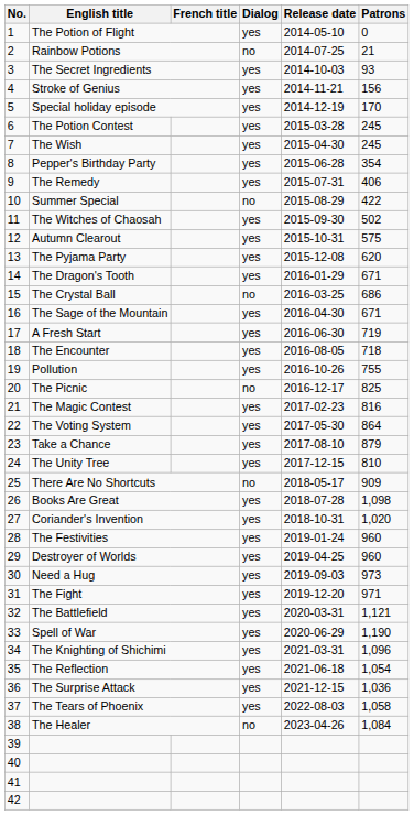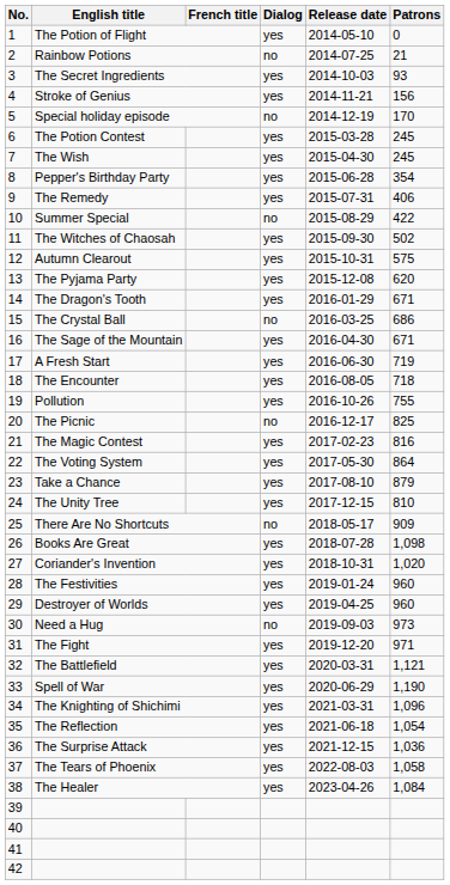 <table class="wikitable">
 <tr>
 <th>No.</th>
 <th>English title</th>
 <th>French title</th>
 <th>Dialog</th>
 <th>Release date</th>
 <th>Patrons</th>
 </tr>
 <tr>
 <td>1</td>
 <td colspan=2>The Potion of Flight</td>
 <td>yes</td>
 <td>2014-05-10</td>
 <td>0</td>
 </tr>
 <tr>
 <td>2</td>
 <td colspan=2>Rainbow Potions</td>
 <td>no</td>
 <td>2014-07-25</td>
 <td>21</td>
 </tr>
 <tr>
 <td>3</td>
 <td colspan=2>The Secret Ingredients</td>
 <td>yes</td>
 <td>2014-10-03</td>
 <td>93</td>
 </tr>
 <tr>
 <td>4</td>
 <td colspan=2>Stroke of Genius</td>
 <td>yes</td>
 <td>2014-11-21</td>
 <td>156</td>
 </tr>
 <tr>
 <td>5</td>
 <td colspan=2>Special holiday episode</td>
-<td>yes</td>
+<td>no</td>
 <td>2014-12-19</td>
 <td>170</td>
 </tr>
 <tr>
 <td>6</td>
 <td>The Potion Contest</td>
 <td><em></em></td>
 <td>yes</td>
 <td>2015-03-28</td>
 <td>245</td>
 </tr>
 <tr>
 <td>7</td>
 <td>The Wish</td>
 <td><em></em></td>
 <td>yes</td>
 <td>2015-04-30</td>
 <td>245</td>
 </tr>
 <tr>
 <td>8</td>
 <td>Pepper's Birthday Party</td>
 <td><em></em></td>
 <td>yes</td>
 <td>2015-06-28</td>
 <td>354</td>
 </tr>
 <tr>
 <td>9</td>
 <td>The Remedy</td>
 <td><em></em></td>
 <td>yes</td>
 <td>2015-07-31</td>
 <td>406</td>
 </tr>
 <tr>
 <td>10</td>
 <td>Summer Special</td>
 <td><em></em></td>
 <td>no</td>
 <td>2015-08-29</td>
 <td>422</td>
 </tr>
 <tr>
 <td>11</td>
 <td>The Witches of Chaosah</td>
 <td><em></em></td>
 <td>yes</td>
 <td>2015-09-30</td>
 <td>502</td>
 </tr>
 <tr>
 <td>12</td>
 <td>Autumn Clearout</td>
 <td><em></em></td>
 <td>yes</td>
 <td>2015-10-31</td>
 <td>575</td>
 </tr>
 <tr>
 <td>13</td>
 <td>The Pyjama Party</td>
 <td><em></em></td>
 <td>yes</td>
 <td>2015-12-08</td>
 <td>620</td>
 </tr>
 <tr>
 <td>14</td>
 <td>The Dragon's Tooth</td>
 <td><em></em></td>
 <td>yes</td>
 <td>2016-01-29</td>
 <td>671</td>
 </tr>
 <tr>
 <td>15</td>
 <td>The Crystal Ball</td>
 <td><em></em></td>
 <td>no</td>
 <td>2016-03-25</td>
 <td>686</td>
 </tr>
 <tr>
 <td>16</td>
 <td>The Sage of the Mountain</td>
 <td><em></em></td>
 <td>yes</td>
 <td>2016-04-30</td>
 <td>671</td>
 </tr>
 <tr>
 <td>17</td>
 <td>A Fresh Start</td>
 <td><em></em></td>
 <td>yes</td>
 <td>2016-06-30</td>
 <td>719</td>
 </tr>
 <tr>
 <td>18</td>
 <td>The Encounter</td>
 <td><em></em></td>
 <td>yes</td>
 <td>2016-08-05</td>
 <td>718</td>
 </tr>
 <tr>
 <td>19</td>
 <td>Pollution</td>
 <td><em></em></td>
 <td>yes</td>
 <td>2016-10-26</td>
 <td>755</td>
 </tr>
 <tr>
 <td>20</td>
 <td>The Picnic</td>
 <td><em></em></td>
 <td>no</td>
 <td>2016-12-17</td>
 <td>825</td>
 </tr>
 <tr>
 <td>21</td>
 <td>The Magic Contest</td>
 <td><em></em></td>
 <td>yes</td>
 <td>2017-02-23</td>
 <td>816</td>
 </tr>
 <tr>
 <td>22</td>
 <td>The Voting System</td>
 <td><em></em></td>
 <td>yes</td>
 <td>2017-05-30</td>
 <td>864</td>
 </tr>
 <tr>
 <td>23</td>
 <td>Take a Chance</td>
 <td><em></em></td>
 <td>yes</td>
 <td>2017-08-10</td>
 <td>879</td>
 </tr>
 <tr>
 <td>24</td>
 <td>The Unity Tree</td>
 <td><em></em></td>
 <td>yes</td>
 <td>2017-12-15</td>
 <td>810</td>
 </tr>
 <tr>
 <td>25</td>
 <td colspan=2>There Are No Shortcuts</td>
 <td>no</td>
 <td>2018-05-17</td>
 <td>909</td>
 </tr>
 <tr>
 <td>26</td>
 <td colspan="2">Books Are Great</td>
 <td>yes</td>
 <td>2018-07-28</td>
 <td>1,098</td>
 </tr>
 <tr>
 <td>27</td>
 <td colspan="2">Coriander's Invention</td>
 <td>yes</td>
 <td>2018-10-31</td>
 <td>1,020</td>
 </tr>
 <tr>
 <td>28</td>
 <td colspan="2">The Festivities</td>
 <td>yes</td>
 <td>2019-01-24</td>
 <td>960</td>
 </tr>
 <tr>
 <td>29</td>
 <td colspan="2">Destroyer of Worlds</td>
 <td>yes</td>
 <td>2019-04-25</td>
 <td>960</td>
 </tr>
 <tr>
 <td>30</td>
 <td colspan="2">Need a Hug</td>
-<td>yes</td>
+<td>no</td>
 <td>2019-09-03</td>
 <td>973</td>
 </tr>
 <tr>
 <td>31</td>
 <td colspan="2">The Fight</td>
 <td>yes</td>
 <td>2019-12-20</td>
 <td>971</td>
 </tr>
 <tr>
 <td>32</td>
 <td colspan="2">The Battlefield</td>
 <td>yes</td>
 <td>2020-03-31</td>
 <td>1,121</td>
 </tr>
 <tr>
 <td>33</td>
 <td colspan="2">Spell of War</td>
 <td>yes</td>
 <td>2020-06-29</td>
 <td>1,190</td>
 </tr>
 <tr>
 <td>34</td>
 <td colspan= "2">The Knighting of Shichimi</td>
 <td>yes</td>
 <td>2021-03-31</td>
 <td>1,096</td>
 </tr>
 <tr>
 <td>35</td>
 <td colspan="2">The Reflection</td>
 <td>yes</td>
 <td>2021-06-18</td>
 <td>1,054</td>
 </tr>
 <tr>
 <td>36</td>
 <td colspan="2">The Surprise Attack</td>
 <td>yes</td>
 <td>2021-12-15</td>
 <td>1,036</td>
 </tr>
 <tr>
 <td>37</td>
 <td colspan="2">The Tears of Phoenix</td>
 <td>yes</td>
 <td>2022-08-03</td>
 <td>1,058</td>
 </tr>
 <tr>
 <td>38</td>
 <td colspan="2">The Healer</td>
-<td>no</td>
+<td>yes</td>
 <td>2023-04-26</td>
 <td>1,084</td>
 </tr>
 <tr>
 <td>39</td>
 <td></td>
 <td></td>
 <td></td>
 <td></td>
 <td></td>
 </tr>
 <tr>
 <td>40</td>
 <td></td>
 <td></td>
 <td></td>
 <td></td>
 <td></td>
 </tr>
 <tr>
 <td>41</td>
 <td></td>
 <td></td>
 <td></td>
 <td></td>
 <td></td>
 </tr>
 <tr>
 <td>42</td>
 <td></td>
 <td></td>
 <td></td>
 <td></td>
 <td></td>
 </tr>
 </table>
